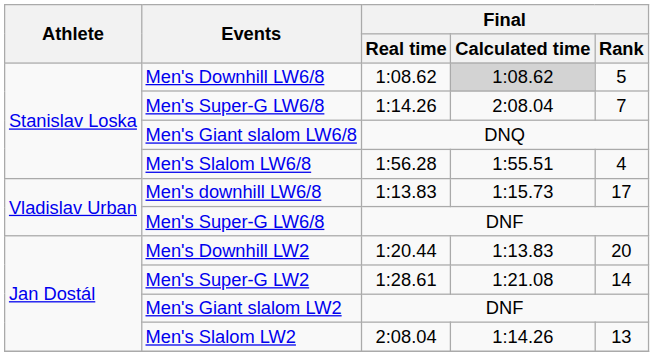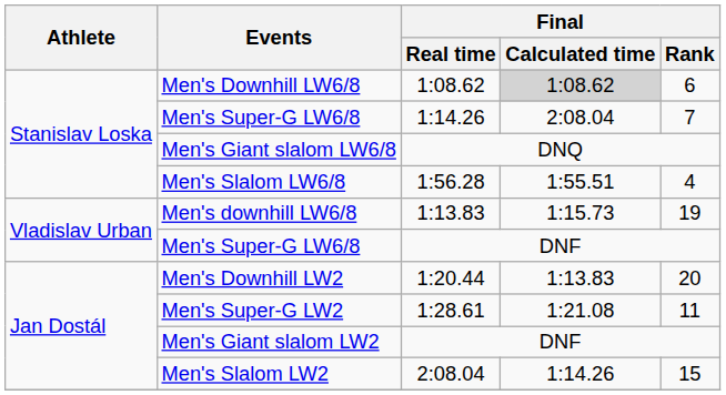 <table class="wikitable" style="font-size:90%">
 <tr>
 <th rowspan="2">Athlete</th>
 <th rowspan="2">Events</th>
 <th colspan="3">Final</th>
 </tr>
 <tr>
 <th>Real time</th>
 <th>Calculated time</th>
 <th>Rank</th>
 </tr>
 <tr>
 <td rowspan="4"><a href='#'>Stanislav Loska</a></td>
 <td><a href='#'>Men's Downhill LW6/8</a></td>
 <td align="center">1:08.62</td>
 <td align="center" style="background: lightgrey;">1:08.62</td>
-<td align="center">5</td>
+<td align="center">6</td>
 </tr>
 <tr>
 <td><a href='#'>Men's Super-G LW6/8</a></td>
 <td align="center">1:14.26</td>
 <td align="center">2:08.04</td>
 <td align="center">7</td>
 </tr>
 <tr>
 <td><a href='#'>Men's Giant slalom LW6/8</a></td>
 <td align="center" colspan="3">DNQ</td>
 </tr>
 <tr>
 <td><a href='#'>Men's Slalom LW6/8</a></td>
 <td align="center">1:56.28</td>
 <td align="center">1:55.51</td>
 <td align="center">4</td>
 </tr>
 <tr>
 <td rowspan="2"><a href='#'>Vladislav Urban</a></td>
 <td><a href='#'>Men's downhill LW6/8</a></td>
 <td align="center">1:13.83</td>
 <td align="center">1:15.73</td>
-<td align="center">17</td>
+<td align="center">19</td>
 </tr>
 <tr>
 <td><a href='#'>Men's Super-G LW6/8</a></td>
 <td align="center" colspan="3">DNF</td>
 </tr>
 <tr>
 <td rowspan="4"><a href='#'>Jan Dostál</a></td>
 <td><a href='#'>Men's Downhill LW2</a></td>
 <td align="center">1:20.44</td>
 <td align="center">1:13.83</td>
 <td align="center">20</td>
 </tr>
 <tr>
 <td><a href='#'>Men's Super-G LW2</a></td>
 <td align="center">1:28.61</td>
 <td align="center">1:21.08</td>
-<td align="center">14</td>
+<td align="center">11</td>
 </tr>
 <tr>
 <td><a href='#'>Men's Giant slalom LW2</a></td>
 <td align="center" colspan="3">DNF</td>
 </tr>
 <tr>
 <td><a href='#'>Men's Slalom LW2</a></td>
 <td align="center">2:08.04</td>
 <td align="center">1:14.26</td>
-<td align="center">13</td>
+<td align="center">15</td>
 </tr>
 <tr>
 </tr>
 </table>
